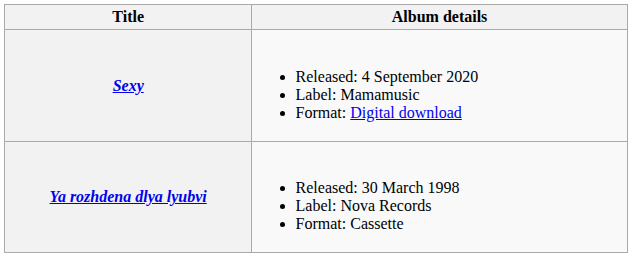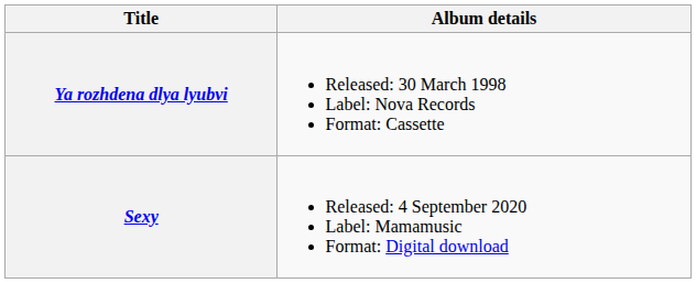 <table class="wikitable plainrowheaders" style="text-align:center;">
 <tr>
 <th scope="col" style="width:15em;">Title</th>
 <th scope="col" style="width:23em;">Album details</th>
 </tr>
 <tr>
+<th scope="row"><em><a href='#'>Ya rozhdena dlya lyubvi</a></em></th>
+<td align=left><br><ul><li>Released: 30 March 1998</li><li>Label: Nova Records</li><li>Format: Cassette</li></ul></td>
+</tr>
+<tr>
 <th scope="row"><em><a href='#'>Sexy</a></em></th>
 <td align=left><br><ul><li>Released: 4 September 2020</li><li>Label: Mamamusic</li><li>Format: <a href='#'>Digital download</a></li></ul></td>
 </tr>
 <tr>
-<th scope="row"><em><a href='#'>Ya rozhdena dlya lyubvi</a></em></th>
-<td align=left><br><ul><li>Released: 30 March 1998</li><li>Label: Nova Records</li><li>Format: Cassette</li></ul></td>
-</tr>
-<tr>
 </tr>
 </table>
